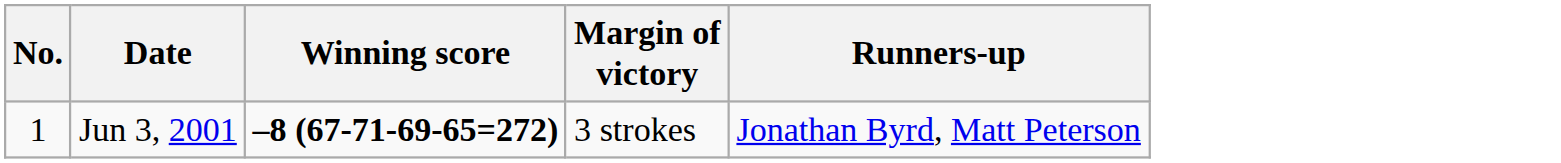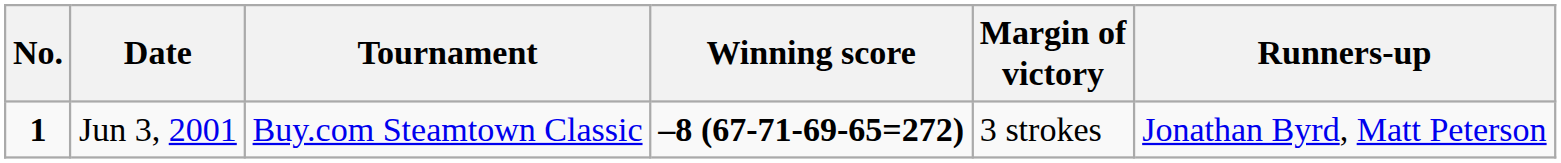 <table class="wikitable" style="font-size:95%;">
 <tr>
 <th>No.</th>
 <th>Date</th>
+<th>Tournament</th>
 <th>Winning score</th>
 <th>Margin of<br>victory</th>
 <th>Runners-up</th>
 </tr>
 <tr>
-<td align=center>1</td>
+<td align=center><strong>1</strong></td>
 <td align=right>Jun 3, <a href='#'>2001</a></td>
+<td><a href='#'>Buy.com Steamtown Classic</a></td>
 <td><strong>–8 (67-71-69-65=272)</strong></td>
 <td>3 strokes</td>
 <td> <a href='#'>Jonathan Byrd</a>,  <a href='#'>Matt Peterson</a></td>
 </tr>
 </table>
